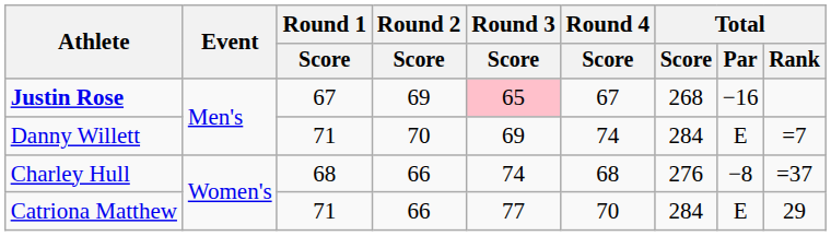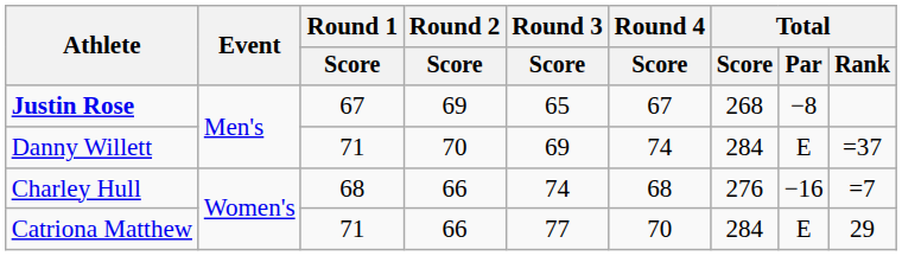 <table class=wikitable style="font-size:90%;">
 <tr>
 <th rowspan=2>Athlete</th>
 <th rowspan=2>Event</th>
 <th>Round 1</th>
 <th>Round 2</th>
 <th>Round 3</th>
 <th>Round 4</th>
 <th colspan=3>Total</th>
 </tr>
 <tr style="font-size:95%">
 <th>Score</th>
 <th>Score</th>
 <th>Score</th>
 <th>Score</th>
 <th>Score</th>
 <th>Par</th>
 <th>Rank</th>
 </tr>
 <tr align=center>
 <td align=left><strong><a href='#'>Justin Rose</a></strong></td>
 <td align=left rowspan=2><a href='#'>Men's</a></td>
 <td>67</td>
 <td>69</td>
-<td style="background: pink;">65</td>
+<td>65</td>
 <td>67</td>
 <td>268</td>
-<td>−16</td>
+<td>−8</td>
 <td></td>
 </tr>
 <tr align=center>
 <td align=left><a href='#'>Danny Willett</a></td>
 <td>71</td>
 <td>70</td>
 <td>69</td>
 <td>74</td>
 <td>284</td>
 <td>E</td>
-<td>=7</td>
+<td>=37</td>
 </tr>
 <tr align=center>
 <td align=left><a href='#'>Charley Hull</a></td>
 <td align=left rowspan=2><a href='#'>Women's</a></td>
 <td>68</td>
 <td>66</td>
 <td>74</td>
 <td>68</td>
 <td>276</td>
-<td>−8</td>
-<td>=37</td>
+<td>−16</td>
+<td>=7</td>
 </tr>
 <tr align=center>
 <td align=left><a href='#'>Catriona Matthew</a></td>
 <td>71</td>
 <td>66</td>
 <td>77</td>
 <td>70</td>
 <td>284</td>
 <td>E</td>
 <td>29</td>
 </tr>
 </table>
